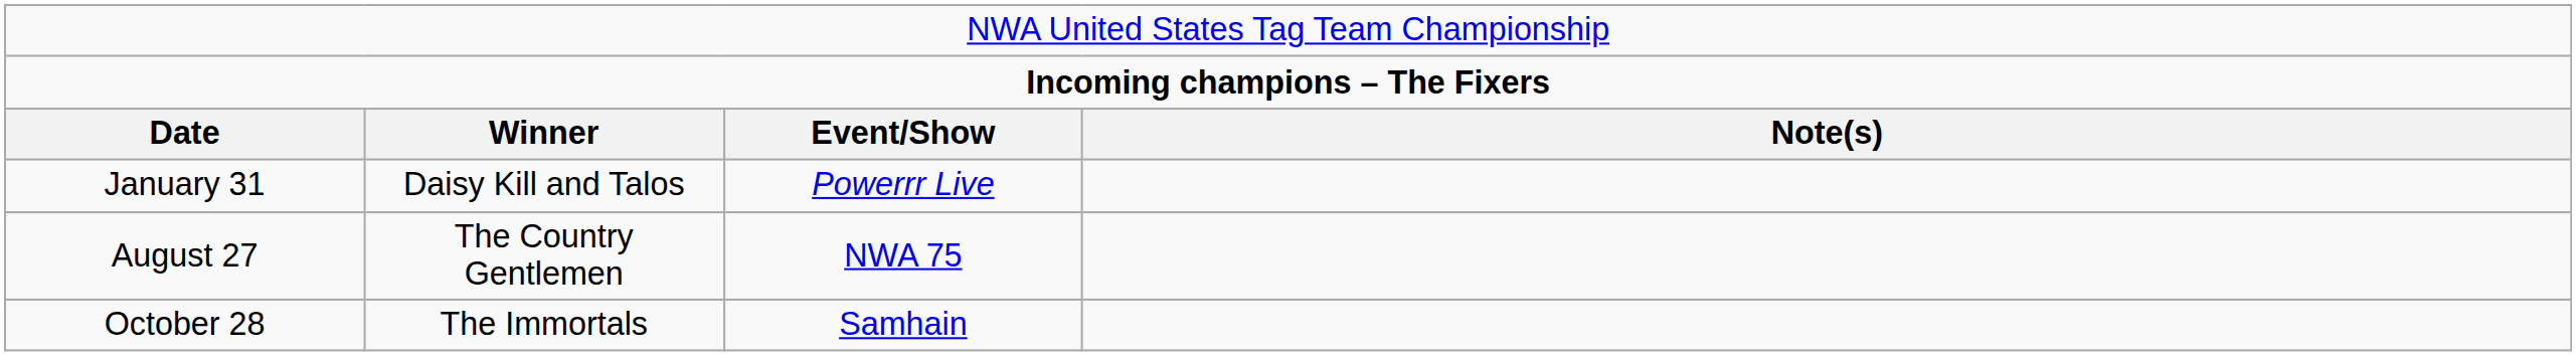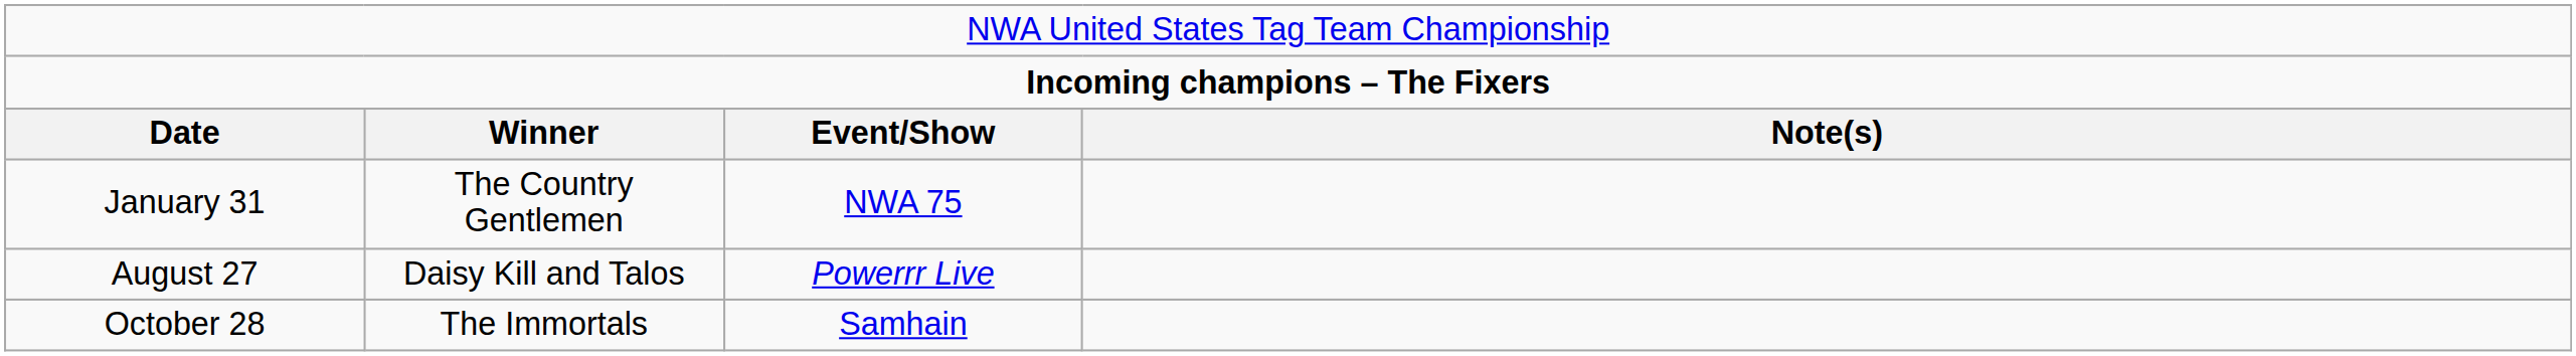 <table class="wikitable" style="text-align:center; width:100%;">
 <tr>
 <td colspan="5" style="text-align: center;"><a href='#'>NWA United States Tag Team Championship</a></td>
 </tr>
 <tr>
 <td colspan="5" style="text-align: center;"><strong>Incoming champions – The Fixers </strong></td>
 </tr>
 <tr>
 <th width=14%>Date</th>
 <th width=14%>Winner</th>
 <th width=14%>Event/Show</th>
 <th width=58%>Note(s)</th>
 </tr>
 <tr>
 <td>January 31</td>
-<td>Daisy Kill and Talos</td>
-<td><em><a href='#'>Powerrr Live</a></em></td>
+<td>The Country Gentlemen<br></td>
+<td><a href='#'>NWA 75</a><br></td>
 <td></td>
 </tr>
 <tr>
 <td>August 27</td>
-<td>The Country Gentlemen<br></td>
-<td><a href='#'>NWA 75</a><br></td>
+<td>Daisy Kill and Talos</td>
+<td><em><a href='#'>Powerrr Live</a></em></td>
 <td></td>
 </tr>
 <tr>
 <td>October 28</td>
 <td>The Immortals<br></td>
 <td><a href='#'>Samhain</a><br></td>
 <td></td>
 </tr>
 </table>
